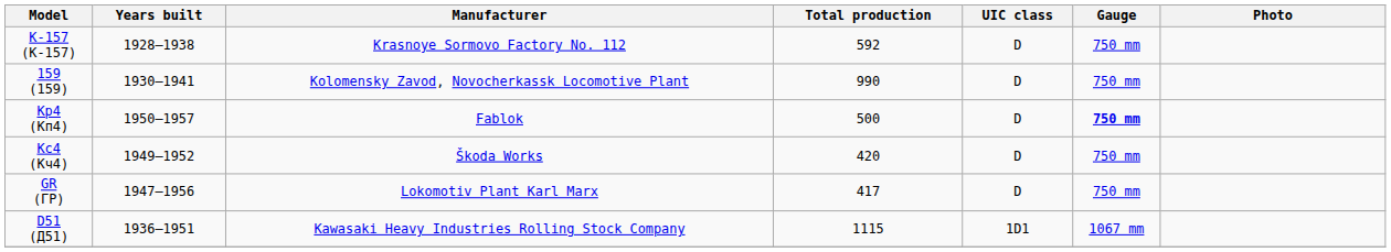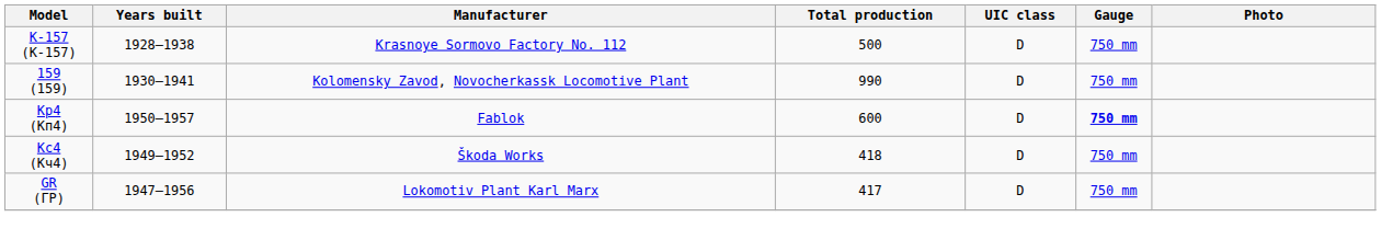 <table class="wikitable + sortable"  style="width:100%; text-align: center; font-size: small;">
 <tr>
 <th>Model</th>
 <th>Years built</th>
 <th>Manufacturer</th>
 <th>Total production</th>
 <th>UIC class</th>
 <th>Gauge</th>
 <th style="width:200px;">Photo</th>
 </tr>
 <tr>
 <td><a href='#'>K-157</a><br>(К-157)</td>
 <td>1928–1938</td>
 <td><a href='#'>Krasnoye Sormovo Factory No. 112</a></td>
-<td>592</td>
+<td>500</td>
 <td>D</td>
 <td><a href='#'>750 mm</a></td>
 <td></td>
 </tr>
 <tr>
 <td><a href='#'>159</a><br>(159)</td>
 <td>1930–1941</td>
 <td><a href='#'>Kolomensky Zavod</a>, <a href='#'>Novocherkassk Locomotive Plant</a></td>
 <td>990</td>
 <td>D</td>
 <td><a href='#'>750 mm</a></td>
 <td></td>
 </tr>
 <tr>
 <td><a href='#'>Kp4</a><br>(Кп4)</td>
 <td>1950–1957</td>
 <td><a href='#'>Fablok</a></td>
-<td>500</td>
+<td>600</td>
 <td>D</td>
 <td><strong><a href='#'>750 mm</a></strong></td>
 <td></td>
 </tr>
 <tr>
 <td><a href='#'>Kc4</a><br>(Кч4)</td>
 <td>1949–1952</td>
 <td><a href='#'>Škoda Works</a></td>
-<td>420</td>
+<td>418</td>
 <td>D</td>
 <td><a href='#'>750 mm</a></td>
 <td></td>
 </tr>
 <tr>
 <td><a href='#'>GR</a><br>(ГР)</td>
 <td>1947–1956</td>
 <td><a href='#'>Lokomotiv Plant Karl Marx</a></td>
 <td>417</td>
 <td>D</td>
 <td><a href='#'>750 mm</a></td>
 <td></td>
 </tr>
 <tr>
-<td><a href='#'>D51</a><br>(Д51)</td>
-<td>1936–1951</td>
-<td><a href='#'>Kawasaki Heavy Industries Rolling Stock Company</a></td>
-<td>1115</td>
-<td>1D1</td>
-<td><a href='#'>1067 mm</a></td>
-<td></td>
-</tr>
-<tr>
 </tr>
 </table>
